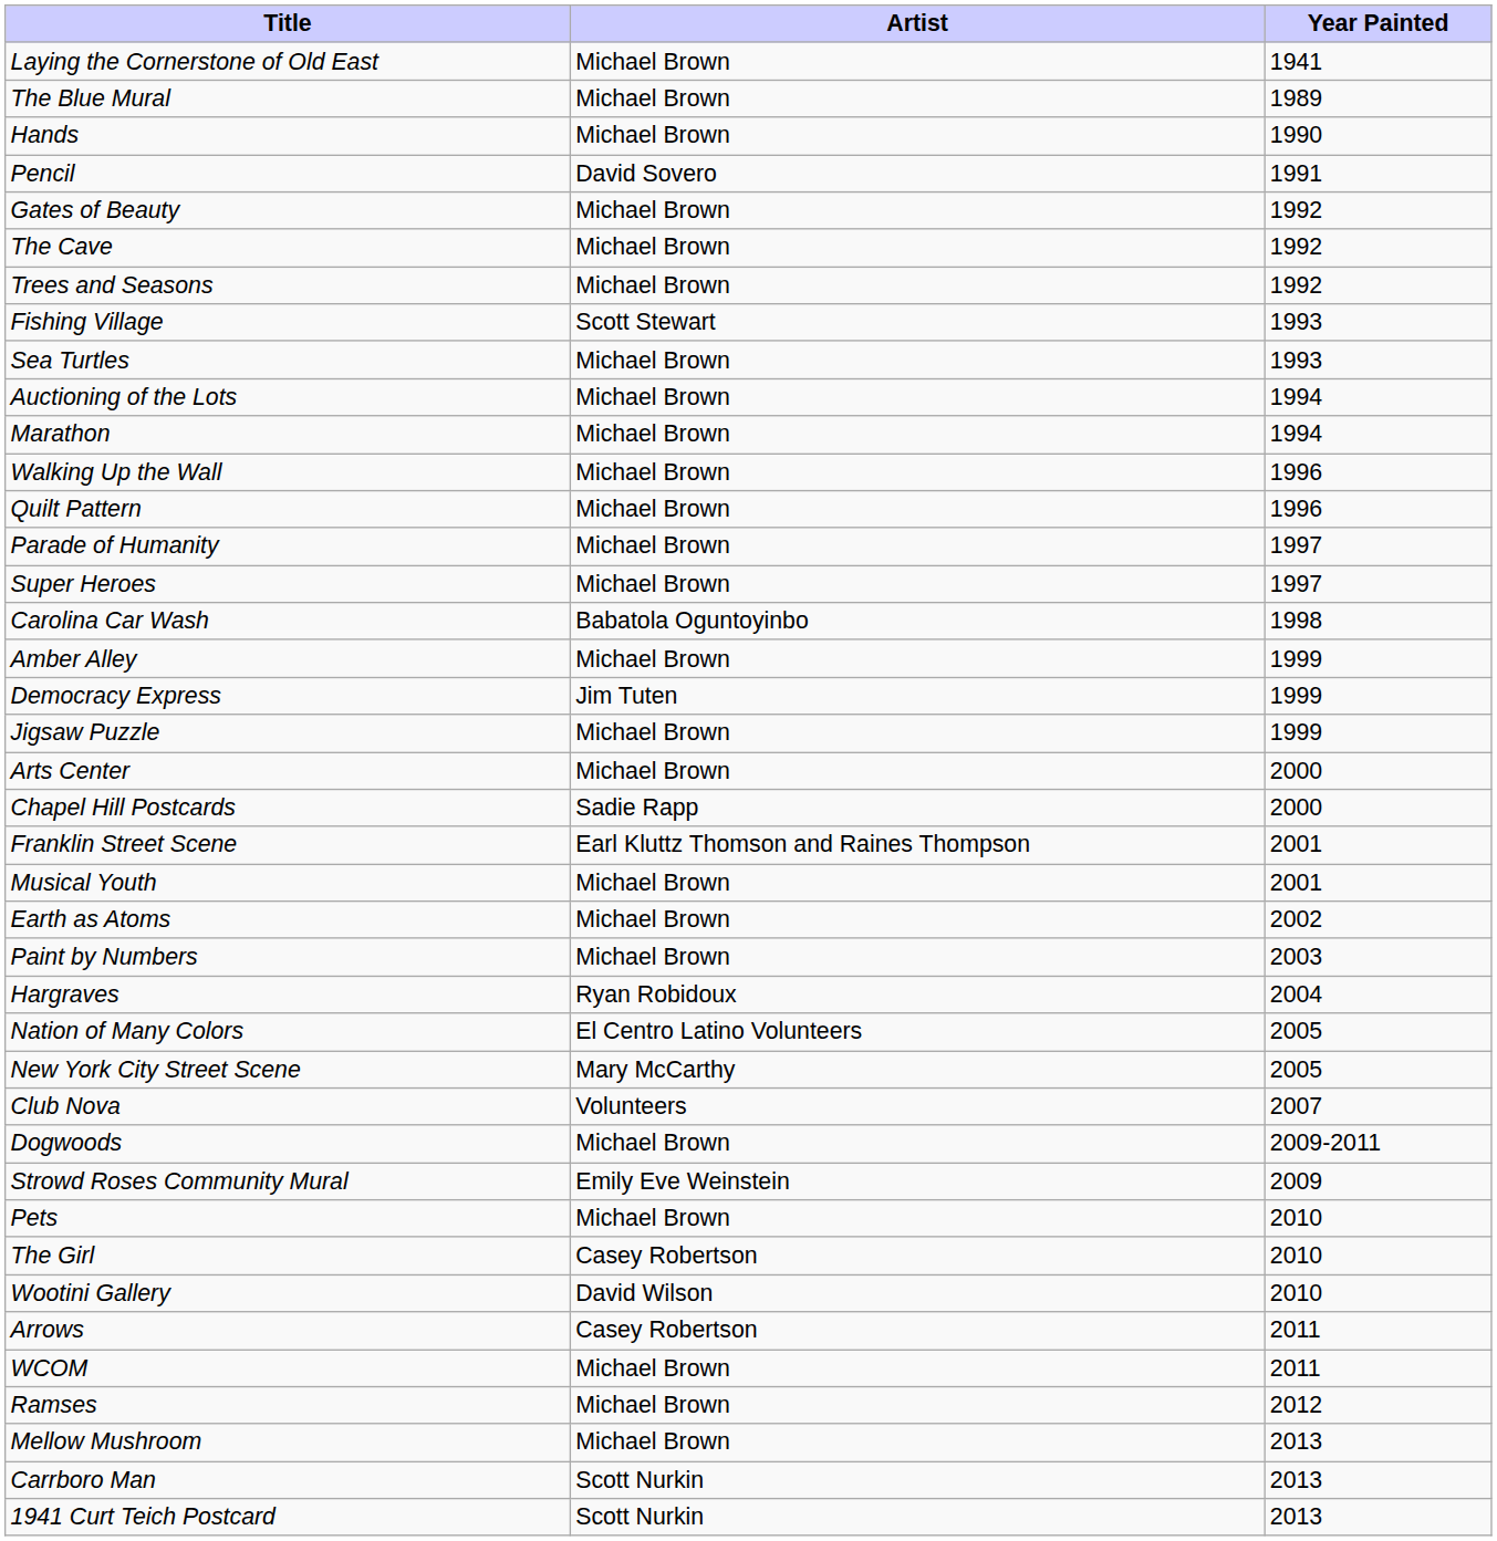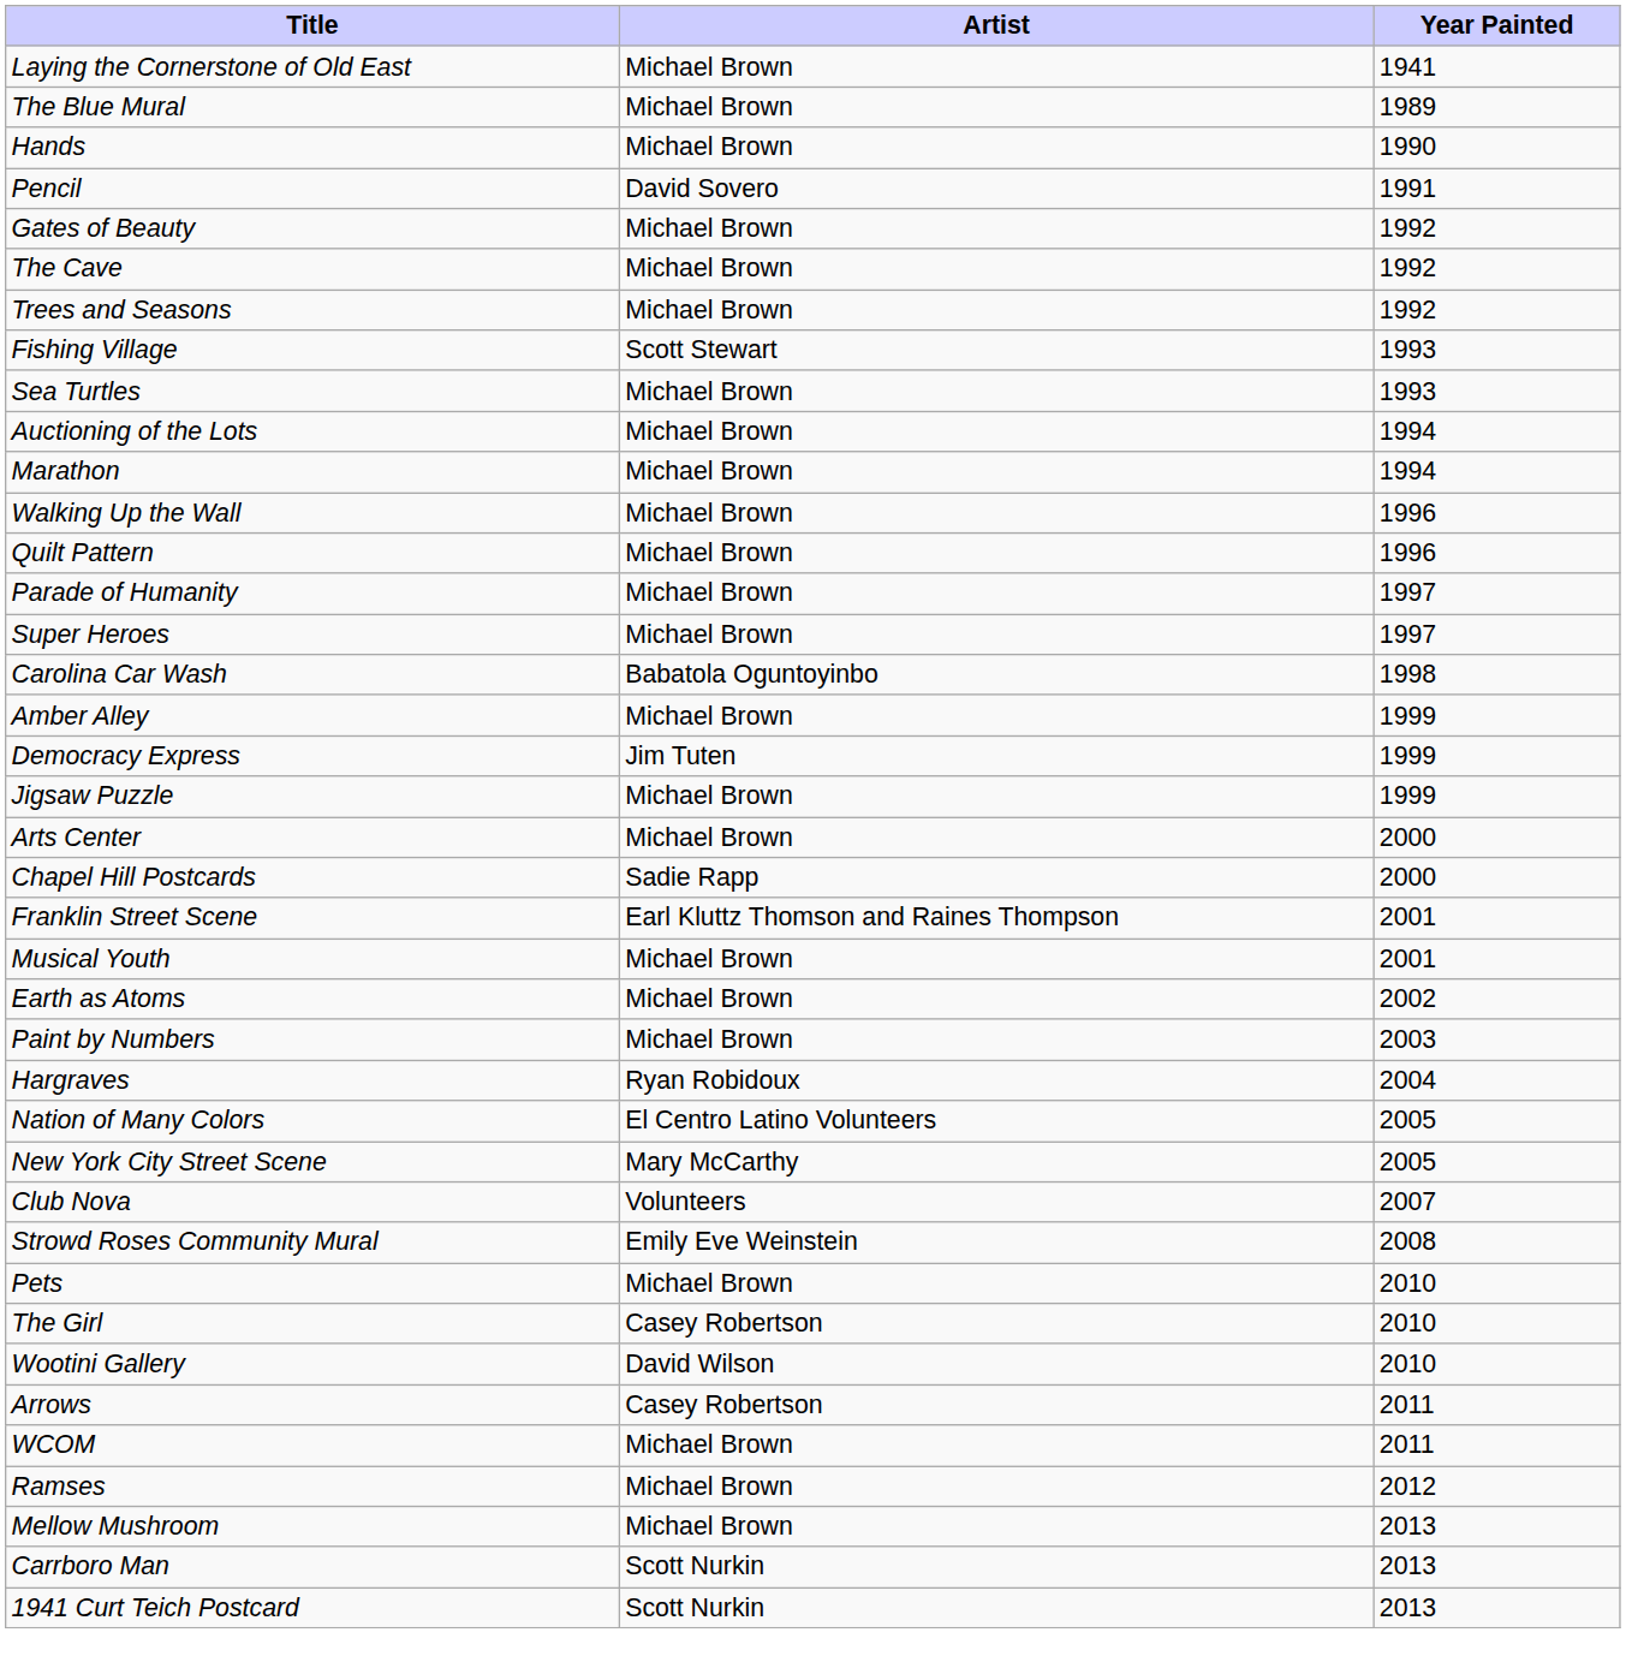 <table class="wikitable" style="width:80%;">
 <tr>
 <th style="background:#ccf;">Title</th>
 <th style="background:#ccf;">Artist</th>
 <th style="background:#ccf;">Year Painted</th>
 </tr>
 <tr>
 <td><em>Laying the Cornerstone of Old East</em></td>
 <td>Michael Brown</td>
 <td>1941</td>
 </tr>
 <tr>
 <td><em>The Blue Mural</em></td>
 <td>Michael Brown</td>
 <td>1989</td>
 </tr>
 <tr>
 <td><em>Hands</em></td>
 <td>Michael Brown</td>
 <td>1990</td>
 </tr>
 <tr>
 <td><em>Pencil</em></td>
 <td>David Sovero</td>
 <td>1991</td>
 </tr>
 <tr>
 <td><em>Gates of Beauty</em></td>
 <td>Michael Brown</td>
 <td>1992</td>
 </tr>
 <tr>
 <td><em>The Cave</em></td>
 <td>Michael Brown</td>
 <td>1992</td>
 </tr>
 <tr>
 <td><em>Trees and Seasons</em></td>
 <td>Michael Brown</td>
 <td>1992</td>
 </tr>
 <tr>
 <td><em>Fishing Village</em></td>
 <td>Scott Stewart</td>
 <td>1993</td>
 </tr>
 <tr>
 <td><em>Sea Turtles</em></td>
 <td>Michael Brown</td>
 <td>1993</td>
 </tr>
 <tr>
 <td><em>Auctioning of the Lots</em></td>
 <td>Michael Brown</td>
 <td>1994</td>
 </tr>
 <tr>
 <td><em>Marathon</em></td>
 <td>Michael Brown</td>
 <td>1994</td>
 </tr>
 <tr>
 <td><em>Walking Up the Wall</em></td>
 <td>Michael Brown</td>
 <td>1996</td>
 </tr>
 <tr>
 <td><em>Quilt Pattern</em></td>
 <td>Michael Brown</td>
 <td>1996</td>
 </tr>
 <tr>
 <td><em>Parade of Humanity</em></td>
 <td>Michael Brown</td>
 <td>1997</td>
 </tr>
 <tr>
 <td><em>Super Heroes</em></td>
 <td>Michael Brown</td>
 <td>1997</td>
 </tr>
 <tr>
 <td><em>Carolina Car Wash</em></td>
 <td>Babatola Oguntoyinbo</td>
 <td>1998</td>
 </tr>
 <tr>
 <td><em>Amber Alley</em></td>
 <td>Michael Brown</td>
 <td>1999</td>
 </tr>
 <tr>
 <td><em>Democracy Express</em></td>
 <td>Jim Tuten</td>
 <td>1999</td>
 </tr>
 <tr>
 <td><em>Jigsaw Puzzle</em></td>
 <td>Michael Brown</td>
 <td>1999</td>
 </tr>
 <tr>
 <td><em>Arts Center</em></td>
 <td>Michael Brown</td>
 <td>2000</td>
 </tr>
 <tr>
 <td><em>Chapel Hill Postcards</em></td>
 <td>Sadie Rapp</td>
 <td>2000</td>
 </tr>
 <tr>
 <td><em>Franklin Street Scene</em></td>
 <td>Earl Kluttz Thomson and Raines Thompson</td>
 <td>2001</td>
 </tr>
 <tr>
 <td><em>Musical Youth</em></td>
 <td>Michael Brown</td>
 <td>2001</td>
 </tr>
 <tr>
 <td><em>Earth as Atoms</em></td>
 <td>Michael Brown</td>
 <td>2002</td>
 </tr>
 <tr>
 <td><em>Paint by Numbers</em></td>
 <td>Michael Brown</td>
 <td>2003</td>
 </tr>
 <tr>
 <td><em>Hargraves</em></td>
 <td>Ryan Robidoux</td>
 <td>2004</td>
 </tr>
 <tr>
 <td><em>Nation of Many Colors</em></td>
 <td>El Centro Latino Volunteers</td>
 <td>2005</td>
 </tr>
 <tr>
 <td><em>New York City Street Scene</em></td>
 <td>Mary McCarthy</td>
 <td>2005</td>
 </tr>
 <tr>
 <td><em>Club Nova</em></td>
 <td>Volunteers</td>
 <td>2007</td>
 </tr>
 <tr>
-<td><em>Dogwoods</em></td>
-<td>Michael Brown</td>
-<td>2009-2011</td>
-</tr>
-<tr>
 <td><em>Strowd Roses Community Mural</em></td>
 <td>Emily Eve Weinstein</td>
-<td>2009</td>
+<td>2008</td>
 </tr>
 <tr>
 <td><em>Pets</em></td>
 <td>Michael Brown</td>
 <td>2010</td>
 </tr>
 <tr>
 <td><em>The Girl</em></td>
 <td>Casey Robertson</td>
 <td>2010</td>
 </tr>
 <tr>
 <td><em>Wootini Gallery</em></td>
 <td>David Wilson</td>
 <td>2010</td>
 </tr>
 <tr>
 <td><em>Arrows</em></td>
 <td>Casey Robertson</td>
 <td>2011</td>
 </tr>
 <tr>
 <td><em>WCOM</em></td>
 <td>Michael Brown</td>
 <td>2011</td>
 </tr>
 <tr>
 <td><em>Ramses</em></td>
 <td>Michael Brown</td>
 <td>2012</td>
 </tr>
 <tr>
 <td><em>Mellow Mushroom</em></td>
 <td>Michael Brown</td>
 <td>2013</td>
 </tr>
 <tr>
 <td><em>Carrboro Man</em></td>
 <td>Scott Nurkin</td>
 <td>2013</td>
 </tr>
 <tr>
 <td><em>1941 Curt Teich Postcard</em></td>
 <td>Scott Nurkin</td>
 <td>2013</td>
 </tr>
 </table>
